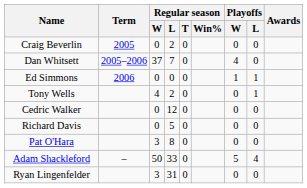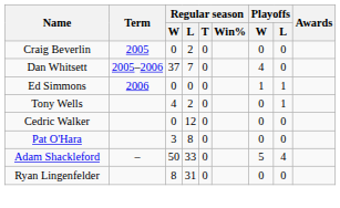 <table class="wikitable">
 <tr>
 <th rowspan="2" style="width:140px;">Name</th>
 <th rowspan="2">Term</th>
 <th colspan="4">Regular season</th>
 <th colspan="2">Playoffs</th>
 <th rowspan="2">Awards</th>
 </tr>
 <tr>
 <th>W</th>
 <th>L</th>
 <th>T</th>
 <th>Win%</th>
 <th>W</th>
 <th>L</th>
 </tr>
 <tr>
 <td style="text-align:center;">Craig Beverlin</td>
 <td style="text-align:center;"><a href='#'>2005</a></td>
 <td style="text-align:center;">0</td>
 <td style="text-align:center;">2</td>
 <td style="text-align:center;">0</td>
 <td style="text-align:center;"></td>
 <td style="text-align:center;">0</td>
 <td style="text-align:center;">0</td>
 <td style="text-align:center;"></td>
 </tr>
 <tr>
 <td style="text-align:center;">Dan Whitsett</td>
 <td style="text-align:center;"><a href='#'>2005</a>–<a href='#'>2006</a></td>
 <td style="text-align:center;">37</td>
 <td style="text-align:center;">7</td>
 <td style="text-align:center;">0</td>
 <td style="text-align:center;"></td>
 <td style="text-align:center;">4</td>
 <td style="text-align:center;">0</td>
 <td style="text-align:center;"></td>
 </tr>
 <tr>
 <td style="text-align:center;">Ed Simmons</td>
 <td style="text-align:center;"><a href='#'>2006</a></td>
 <td style="text-align:center;">0</td>
 <td style="text-align:center;">0</td>
 <td style="text-align:center;">0</td>
 <td style="text-align:center;"></td>
 <td style="text-align:center;">1</td>
 <td style="text-align:center;">1</td>
 <td style="text-align:center;"></td>
 </tr>
 <tr>
 <td style="text-align:center;">Tony Wells</td>
 <td style="text-align:center;"></td>
 <td style="text-align:center;">4</td>
 <td style="text-align:center;">2</td>
 <td style="text-align:center;">0</td>
 <td style="text-align:center;"></td>
 <td style="text-align:center;">0</td>
 <td style="text-align:center;">1</td>
 <td style="text-align:center;"></td>
 </tr>
 <tr>
 <td style="text-align:center;">Cedric Walker</td>
 <td style="text-align:center;"></td>
 <td style="text-align:center;">0</td>
 <td style="text-align:center;">12</td>
 <td style="text-align:center;">0</td>
 <td style="text-align:center;"></td>
 <td style="text-align:center;">0</td>
 <td style="text-align:center;">0</td>
 <td style="text-align:center;"></td>
 </tr>
 <tr>
-<td style="text-align:center;">Richard Davis</td>
-<td style="text-align:center;"></td>
-<td style="text-align:center;">0</td>
-<td style="text-align:center;">5</td>
-<td style="text-align:center;">0</td>
-<td style="text-align:center;"></td>
-<td style="text-align:center;">0</td>
-<td style="text-align:center;">0</td>
-<td style="text-align:center;"></td>
-</tr>
-<tr>
 <td style="text-align:center;"><a href='#'>Pat O'Hara</a></td>
 <td style="text-align:center;"></td>
 <td style="text-align:center;">3</td>
 <td style="text-align:center;">8</td>
 <td style="text-align:center;">0</td>
 <td style="text-align:center;"></td>
 <td style="text-align:center;">0</td>
 <td style="text-align:center;">0</td>
 <td style="text-align:center;"></td>
 </tr>
 <tr>
 <td style="text-align:center;"><a href='#'>Adam Shackleford</a></td>
 <td style="text-align:center;">–</td>
 <td style="text-align:center;">50</td>
 <td style="text-align:center;">33</td>
 <td style="text-align:center;">0</td>
 <td style="text-align:center;"></td>
 <td style="text-align:center;">5</td>
 <td style="text-align:center;">4</td>
 <td style="text-align:center;"></td>
 </tr>
 <tr>
 <td style="text-align:center;">Ryan Lingenfelder</td>
 <td style="text-align:center;"></td>
-<td style="text-align:center;">3</td>
+<td style="text-align:center;">8</td>
 <td style="text-align:center;">31</td>
 <td style="text-align:center;">0</td>
 <td style="text-align:center;"></td>
 <td style="text-align:center;">0</td>
 <td style="text-align:center;">0</td>
 <td style="text-align:center;"></td>
 </tr>
 </table>
